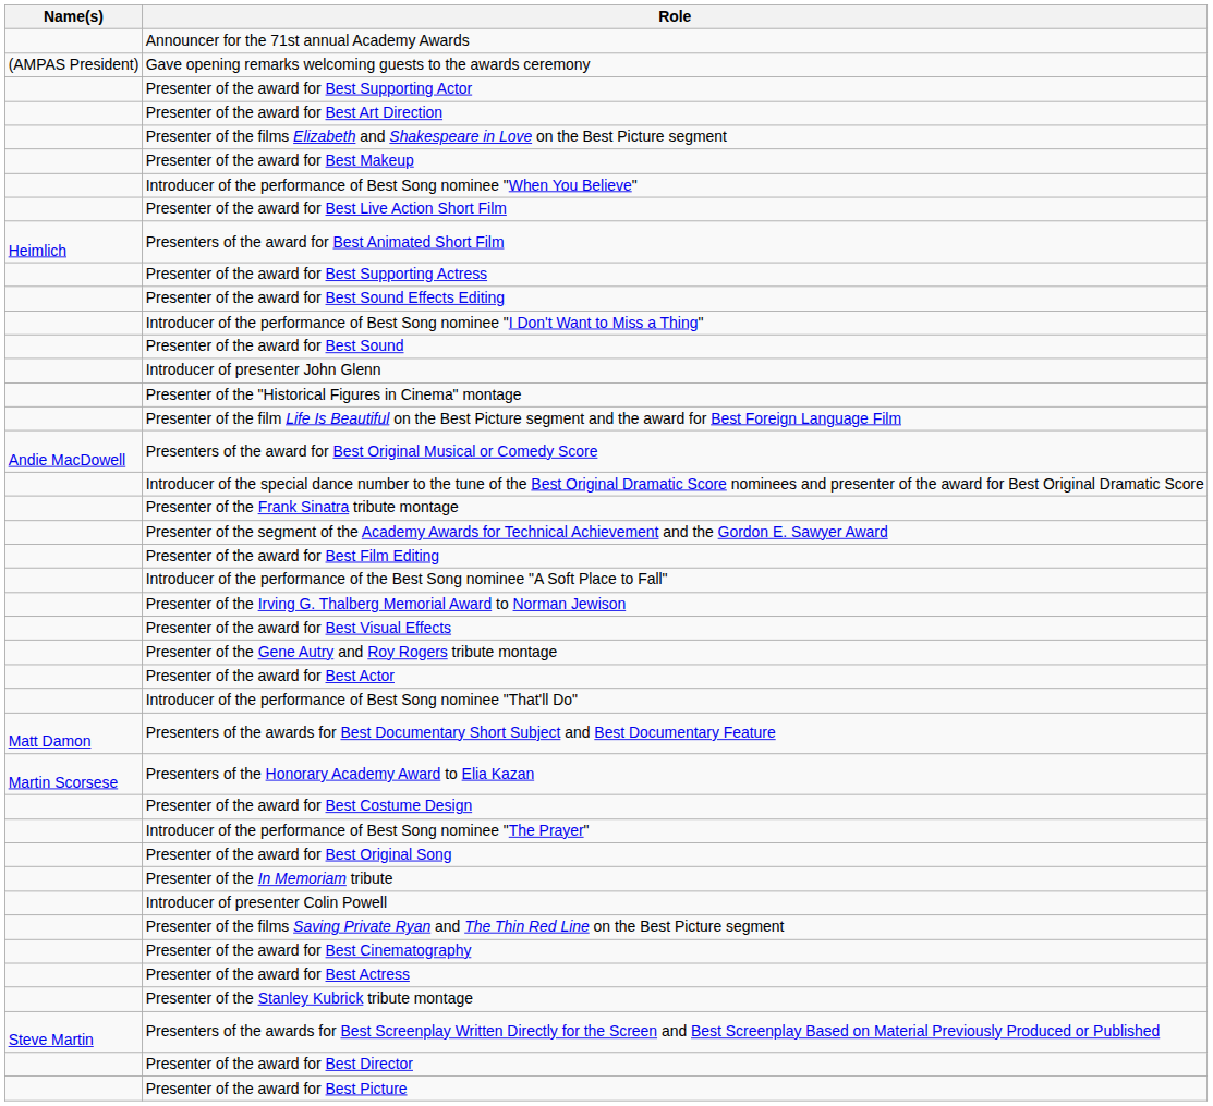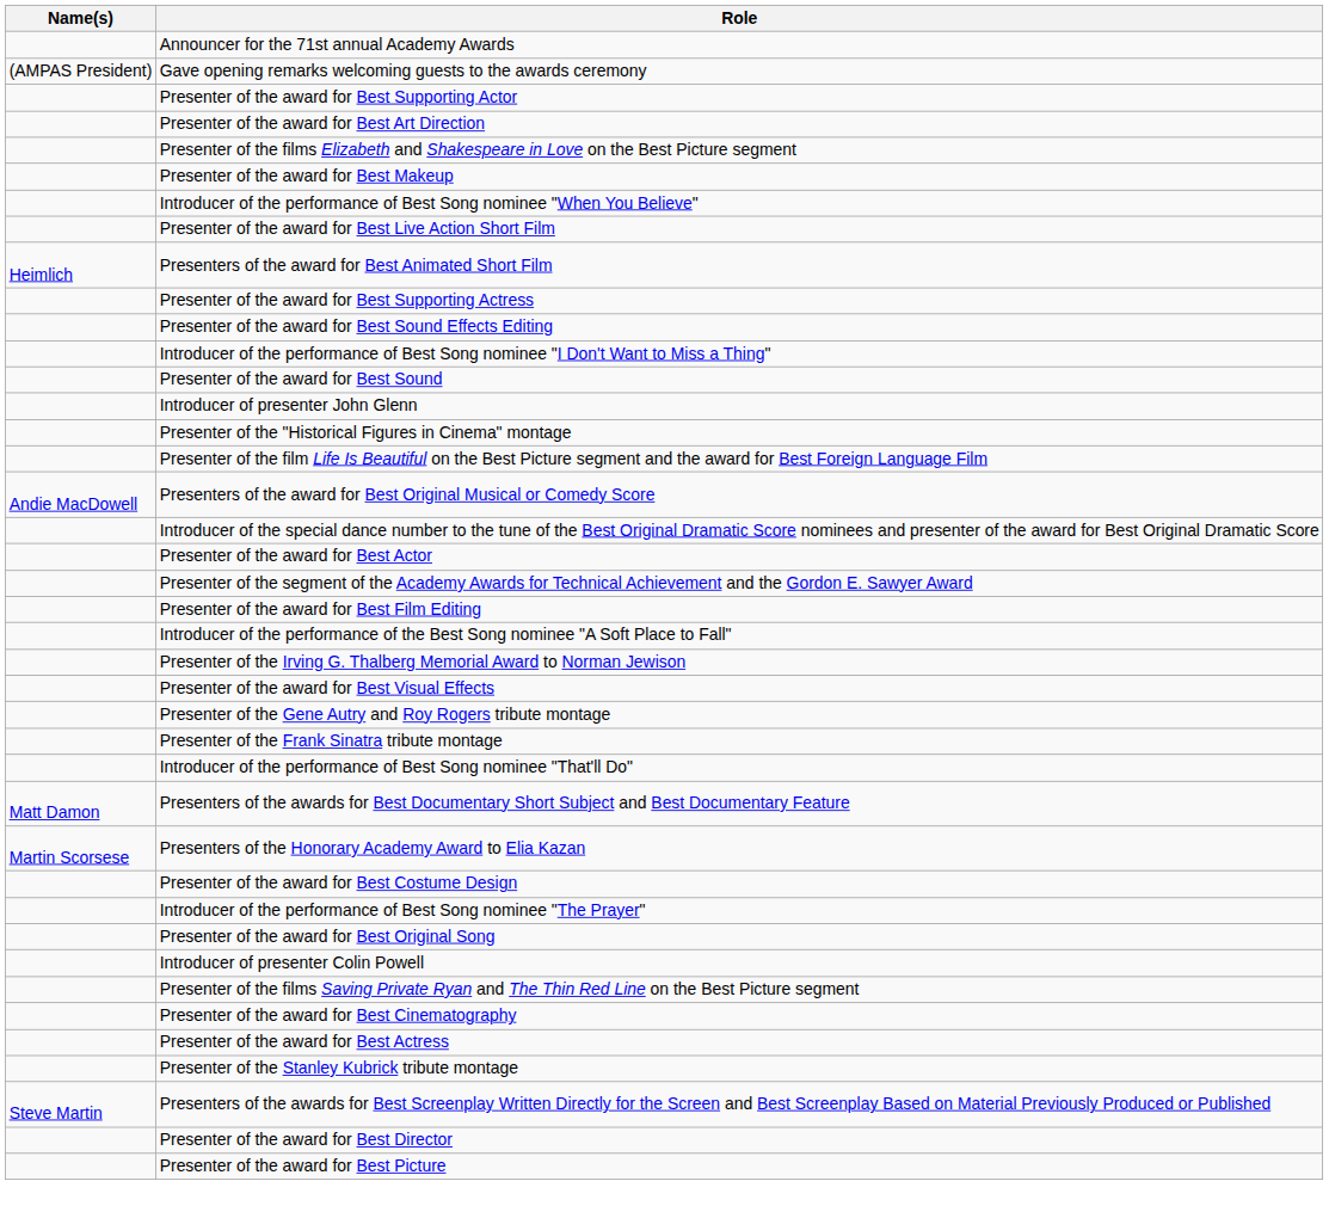 <table class="wikitable sortable">
 <tr>
 <th>Name(s)</th>
 <th>Role</th>
 </tr>
 <tr>
 <td></td>
 <td>Announcer for the 71st annual Academy Awards</td>
 </tr>
 <tr>
 <td> (AMPAS President)</td>
 <td>Gave opening remarks welcoming guests to the awards ceremony</td>
 </tr>
 <tr>
 <td></td>
 <td>Presenter of the award for <a href='#'>Best Supporting Actor</a></td>
 </tr>
 <tr>
 <td></td>
 <td>Presenter of the award for <a href='#'>Best Art Direction</a></td>
 </tr>
 <tr>
 <td></td>
 <td>Presenter of the films <em><a href='#'>Elizabeth</a></em> and <em><a href='#'>Shakespeare in Love</a></em> on the Best Picture segment</td>
 </tr>
 <tr>
 <td></td>
 <td>Presenter of the award for <a href='#'>Best Makeup</a></td>
 </tr>
 <tr>
 <td></td>
 <td>Introducer of the performance of Best Song nominee "<a href='#'>When You Believe</a>"</td>
 </tr>
 <tr>
 <td></td>
 <td>Presenter of the award for <a href='#'>Best Live Action Short Film</a></td>
 </tr>
 <tr>
 <td><br><a href='#'>Heimlich</a></td>
 <td>Presenters of the award for <a href='#'>Best Animated Short Film</a></td>
 </tr>
 <tr>
 <td></td>
 <td>Presenter of the award for <a href='#'>Best Supporting Actress</a></td>
 </tr>
 <tr>
 <td></td>
 <td>Presenter of the award for <a href='#'>Best Sound Effects Editing</a></td>
 </tr>
 <tr>
 <td></td>
 <td>Introducer of the performance of Best Song nominee "<a href='#'>I Don't Want to Miss a Thing</a>"</td>
 </tr>
 <tr>
 <td></td>
 <td>Presenter of the award for <a href='#'>Best Sound</a></td>
 </tr>
 <tr>
 <td></td>
 <td>Introducer of presenter John Glenn</td>
 </tr>
 <tr>
 <td></td>
 <td>Presenter of the "Historical Figures in Cinema" montage</td>
 </tr>
 <tr>
 <td></td>
 <td>Presenter of the film <em><a href='#'>Life Is Beautiful</a></em> on the Best Picture segment and the award for <a href='#'>Best Foreign Language Film</a></td>
 </tr>
 <tr>
 <td><br><a href='#'>Andie MacDowell</a></td>
 <td>Presenters of the award for <a href='#'>Best Original Musical or Comedy Score</a></td>
 </tr>
 <tr>
 <td></td>
 <td>Introducer of the special dance number to the tune of the <a href='#'>Best Original Dramatic Score</a> nominees and presenter of the award for Best Original Dramatic Score</td>
 </tr>
 <tr>
 <td></td>
-<td>Presenter of the <a href='#'>Frank Sinatra</a> tribute montage</td>
+<td>Presenter of the award for <a href='#'>Best Actor</a></td>
 </tr>
 <tr>
 <td></td>
 <td>Presenter of the segment of the <a href='#'>Academy Awards for Technical Achievement</a> and the <a href='#'>Gordon E. Sawyer Award</a></td>
 </tr>
 <tr>
 <td></td>
 <td>Presenter of the award for <a href='#'>Best Film Editing</a></td>
 </tr>
 <tr>
 <td></td>
 <td>Introducer of the performance of the Best Song nominee "A Soft Place to Fall"</td>
 </tr>
 <tr>
 <td></td>
 <td>Presenter of the <a href='#'>Irving G. Thalberg Memorial Award</a> to <a href='#'>Norman Jewison</a></td>
 </tr>
 <tr>
 <td></td>
 <td>Presenter of the award for <a href='#'>Best Visual Effects</a></td>
 </tr>
 <tr>
 <td></td>
 <td>Presenter of the <a href='#'>Gene Autry</a> and <a href='#'>Roy Rogers</a> tribute montage</td>
 </tr>
 <tr>
 <td></td>
-<td>Presenter of the award for <a href='#'>Best Actor</a></td>
+<td>Presenter of the <a href='#'>Frank Sinatra</a> tribute montage</td>
 </tr>
 <tr>
 <td></td>
 <td>Introducer of the performance of Best Song nominee "That'll Do"</td>
 </tr>
 <tr>
 <td><br><a href='#'>Matt Damon</a></td>
 <td>Presenters of the awards for <a href='#'>Best Documentary Short Subject</a> and <a href='#'>Best Documentary Feature</a></td>
 </tr>
 <tr>
 <td><br><a href='#'>Martin Scorsese</a></td>
 <td>Presenters of the <a href='#'>Honorary Academy Award</a> to <a href='#'>Elia Kazan</a></td>
 </tr>
 <tr>
 <td></td>
 <td>Presenter of the award for <a href='#'>Best Costume Design</a></td>
 </tr>
 <tr>
 <td></td>
 <td>Introducer of the performance of Best Song nominee "<a href='#'>The Prayer</a>"</td>
 </tr>
 <tr>
 <td></td>
 <td>Presenter of the award for <a href='#'>Best Original Song</a></td>
-</tr>
-<tr>
-<td></td>
-<td>Presenter of the <em><a href='#'>In Memoriam</a></em> tribute</td>
 </tr>
 <tr>
 <td></td>
 <td>Introducer of presenter Colin Powell</td>
 </tr>
 <tr>
 <td></td>
 <td>Presenter of the films <em><a href='#'>Saving Private Ryan</a></em> and <em><a href='#'>The Thin Red Line</a></em> on the Best Picture segment</td>
 </tr>
 <tr>
 <td></td>
 <td>Presenter of the award for <a href='#'>Best Cinematography</a></td>
 </tr>
 <tr>
 <td></td>
 <td>Presenter of the award for <a href='#'>Best Actress</a></td>
 </tr>
 <tr>
 <td></td>
 <td>Presenter of the <a href='#'>Stanley Kubrick</a> tribute montage</td>
 </tr>
 <tr>
 <td><br><a href='#'>Steve Martin</a></td>
 <td>Presenters of the awards for <a href='#'>Best Screenplay Written Directly for the Screen</a> and <a href='#'>Best Screenplay Based on Material Previously Produced or Published</a></td>
 </tr>
 <tr>
 <td></td>
 <td>Presenter of the award for <a href='#'>Best Director</a></td>
 </tr>
 <tr>
 <td></td>
 <td>Presenter of the award for <a href='#'>Best Picture</a></td>
 </tr>
 </table>
